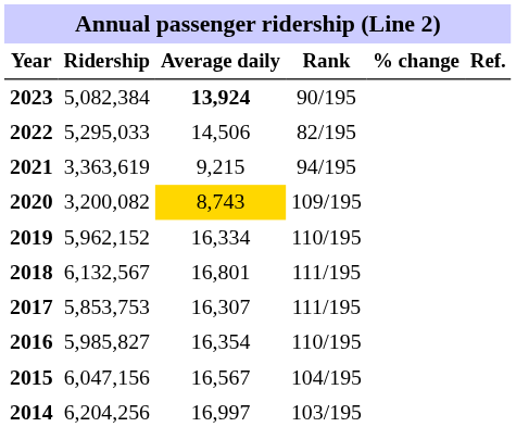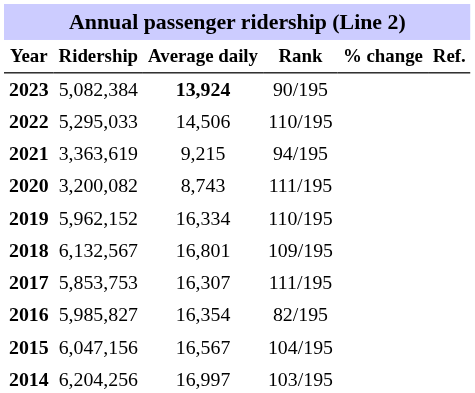 <table class="toccolours" cellpadding="4" cellspacing="0" style="text-align:right;">
 <tr>
 <th colspan="6"  style="background-color:#ccf; background-color:#ccf; font-size:110%; text-align:center;">Annual passenger ridership (Line 2)</th>
 </tr>
 <tr style="font-size:95%; text-align:center">
 <th style="border-bottom:1px solid black">Year</th>
 <th style="border-bottom:1px solid black">Ridership</th>
 <th style="border-bottom:1px solid black">Average daily</th>
 <th style="border-bottom:1px solid black">Rank</th>
 <th style="border-bottom:1px solid black">% change</th>
 <th style="border-bottom:1px solid black">Ref.</th>
 </tr>
 <tr style="text-align:center;">
 <td><strong>2023</strong></td>
 <td>5,082,384</td>
 <td><strong>13,924</strong></td>
 <td>90/195</td>
 <td></td>
 <td></td>
 </tr>
 <tr style="text-align:center;">
 <td><strong>2022</strong></td>
 <td>5,295,033</td>
 <td>14,506</td>
-<td>82/195</td>
+<td>110/195</td>
 <td></td>
 <td></td>
 </tr>
 <tr style="text-align:center;">
 <td><strong>2021</strong></td>
 <td>3,363,619</td>
 <td>9,215</td>
 <td>94/195</td>
 <td></td>
 <td></td>
 </tr>
 <tr style="text-align:center;">
 <td><strong>2020</strong></td>
 <td>3,200,082</td>
-<td style="background: gold;">8,743</td>
-<td>109/195</td>
+<td>8,743</td>
+<td>111/195</td>
 <td></td>
 <td></td>
 </tr>
 <tr style="text-align:center;">
 <td><strong>2019</strong></td>
 <td>5,962,152</td>
 <td>16,334</td>
 <td>110/195</td>
 <td></td>
 <td></td>
 </tr>
 <tr style="text-align:center;">
 <td><strong>2018</strong></td>
 <td>6,132,567</td>
 <td>16,801</td>
-<td>111/195</td>
+<td>109/195</td>
 <td></td>
 <td></td>
 </tr>
 <tr style="text-align:center;">
 <td><strong>2017</strong></td>
 <td>5,853,753</td>
 <td>16,307</td>
 <td>111/195</td>
 <td></td>
 <td></td>
 </tr>
 <tr style="text-align:center;">
 <td><strong>2016</strong></td>
 <td>5,985,827</td>
 <td>16,354</td>
-<td>110/195</td>
+<td>82/195</td>
 <td></td>
 <td></td>
 </tr>
 <tr style="text-align:center;">
 <td><strong>2015</strong></td>
 <td>6,047,156</td>
 <td>16,567</td>
 <td>104/195</td>
 <td></td>
 <td></td>
 </tr>
 <tr style="text-align:center;">
 <td><strong>2014</strong></td>
 <td>6,204,256</td>
 <td>16,997</td>
 <td>103/195</td>
 <td></td>
 <td></td>
 </tr>
 </table>
